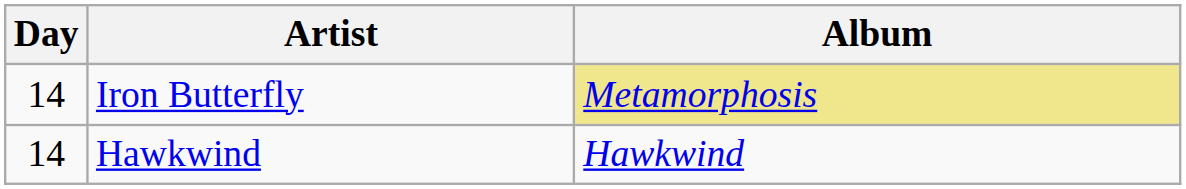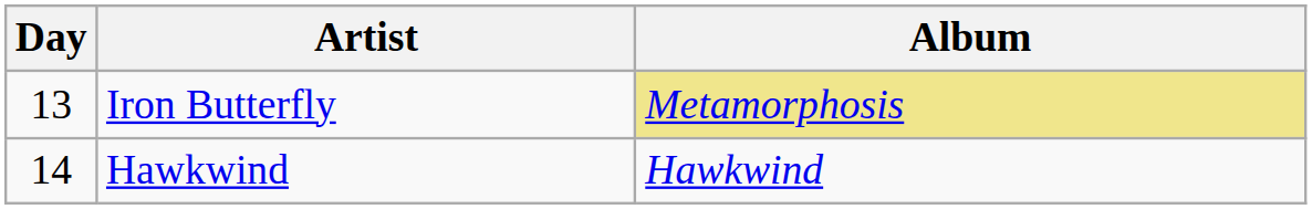 <table class="wikitable" border="1">
 <tr>
 <th>Day</th>
 <th width="200">Artist</th>
 <th width="250">Album</th>
 </tr>
 <tr>
-<td style="text-align:center;" rowspan="1">14</td>
+<td style="text-align:center;" rowspan="1">13</td>
 <td><a href='#'>Iron Butterfly</a></td>
 <td style="background: khaki;"><em><a href='#'>Metamorphosis</a></em></td>
 </tr>
 <tr>
 <td style="text-align:center;" rowspan="1">14</td>
 <td><a href='#'>Hawkwind</a></td>
 <td><em><a href='#'>Hawkwind</a></em></td>
 </tr>
 </table>
